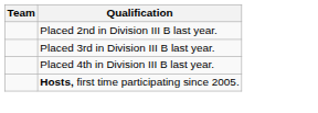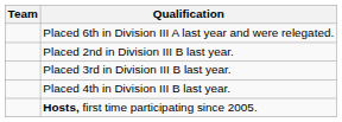 <table class="wikitable">
 <tr>
 <th>Team</th>
 <th>Qualification</th>
+</tr>
+<tr>
+<td><s></s></td>
+<td>Placed 6th in Division III A last year and were relegated.</td>
 </tr>
 <tr>
 <td><s></s></td>
 <td>Placed 2nd in Division III B last year.</td>
 </tr>
 <tr>
 <td></td>
 <td>Placed 3rd in Division III B last year.</td>
 </tr>
 <tr>
 <td></td>
 <td>Placed 4th in Division III B last year.</td>
 </tr>
 <tr>
 <td></td>
 <td><strong>Hosts,</strong> first time participating since 2005.</td>
 </tr>
 </table>
